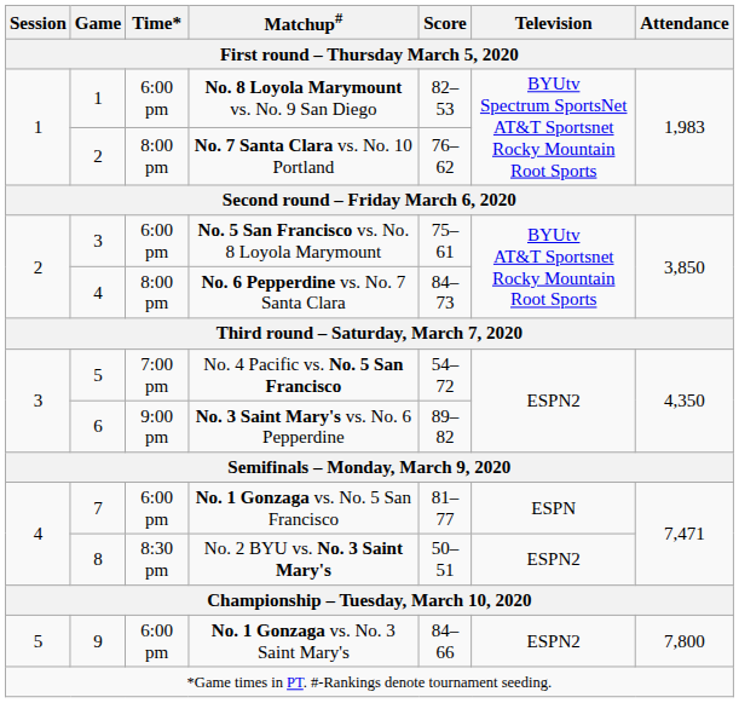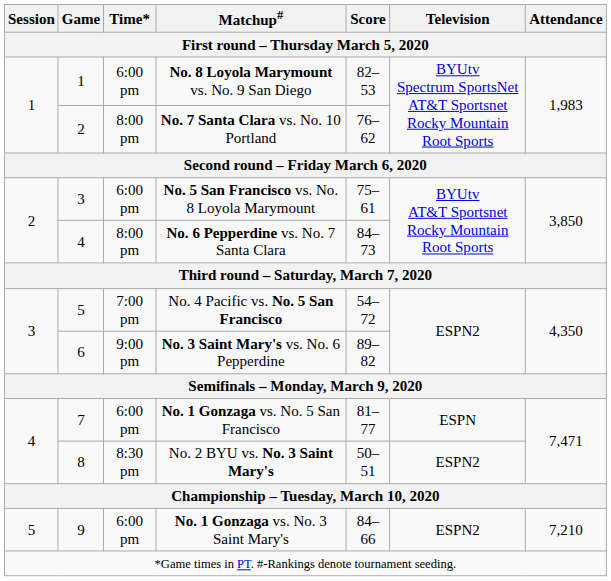 <table class="wikitable" style="font-size: 95%;text-align:center">
 <tr>
 <th>Session</th>
 <th>Game</th>
 <th>Time*</th>
 <th>Matchup<sup>#</sup></th>
 <th>Score</th>
 <th>Television</th>
 <th>Attendance</th>
 </tr>
 <tr>
 <th colspan="7">First round – Thursday March 5, 2020</th>
 </tr>
 <tr>
 <td rowspan="2">1</td>
 <td>1</td>
 <td>6:00 pm</td>
 <td><strong>No. 8 Loyola Marymount</strong> vs. No. 9 San Diego</td>
 <td>82–53</td>
 <td rowspan="2"><a href='#'>BYUtv</a><br><a href='#'>Spectrum SportsNet</a><br><a href='#'>AT&T Sportsnet Rocky Mountain</a><br><a href='#'>Root Sports</a></td>
 <td rowspan="2">1,983</td>
 </tr>
 <tr>
 <td>2</td>
 <td>8:00 pm</td>
 <td><strong>No. 7 Santa Clara</strong> vs. No. 10 Portland</td>
 <td>76–62</td>
 </tr>
 <tr>
 <th colspan="7">Second round – Friday March 6, 2020</th>
 </tr>
 <tr>
 <td rowspan="2">2</td>
 <td>3</td>
 <td>6:00 pm</td>
 <td><strong>No. 5 San Francisco</strong> vs. No. 8 Loyola Marymount</td>
 <td>75–61</td>
 <td rowspan="2"><a href='#'>BYUtv</a><br><a href='#'>AT&T Sportsnet Rocky Mountain</a><br><a href='#'>Root Sports</a></td>
 <td rowspan="2">3,850</td>
 </tr>
 <tr>
 <td>4</td>
 <td>8:00 pm</td>
 <td><strong>No. 6 Pepperdine</strong> vs. No. 7 Santa Clara</td>
 <td>84–73</td>
 </tr>
 <tr>
 <th colspan="7">Third round – Saturday, March 7, 2020</th>
 </tr>
 <tr>
 <td rowspan="2">3</td>
 <td>5</td>
 <td>7:00 pm</td>
 <td>No. 4 Pacific vs. <strong>No. 5 San Francisco</strong></td>
 <td>54–72</td>
 <td rowspan="2">ESPN2</td>
 <td rowspan="2">4,350</td>
 </tr>
 <tr>
 <td>6</td>
 <td>9:00 pm</td>
 <td><strong>No. 3 Saint Mary's</strong> vs. No. 6 Pepperdine</td>
 <td>89–82</td>
 </tr>
 <tr>
 <th colspan="7">Semifinals – Monday, March 9, 2020</th>
 </tr>
 <tr>
 <td rowspan="2">4</td>
 <td>7</td>
 <td>6:00 pm</td>
 <td><strong>No. 1 Gonzaga</strong> vs. No. 5 San Francisco</td>
 <td>81–77</td>
 <td>ESPN</td>
 <td rowspan="2">7,471</td>
 </tr>
 <tr>
 <td>8</td>
 <td>8:30 pm</td>
 <td>No. 2 BYU vs. <strong>No. 3 Saint Mary's</strong></td>
 <td>50–51</td>
 <td>ESPN2</td>
 </tr>
 <tr>
 <th colspan="7">Championship – Tuesday, March 10, 2020</th>
 </tr>
 <tr>
 <td>5</td>
 <td>9</td>
 <td>6:00 pm</td>
 <td><strong>No. 1 Gonzaga</strong> vs. No. 3 Saint Mary's</td>
 <td>84–66</td>
 <td>ESPN2</td>
-<td>7,800</td>
+<td>7,210</td>
 </tr>
 <tr>
 <td colspan="7"><small>*Game times in <a href='#'>PT</a>. #-Rankings denote tournament seeding.</small></td>
 </tr>
 </table>
